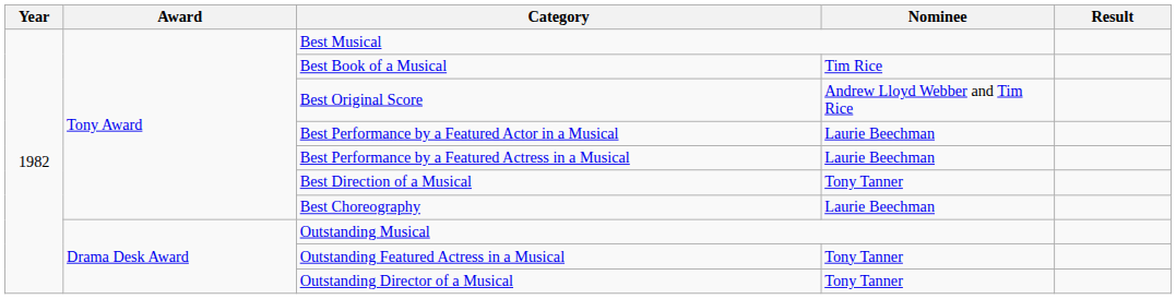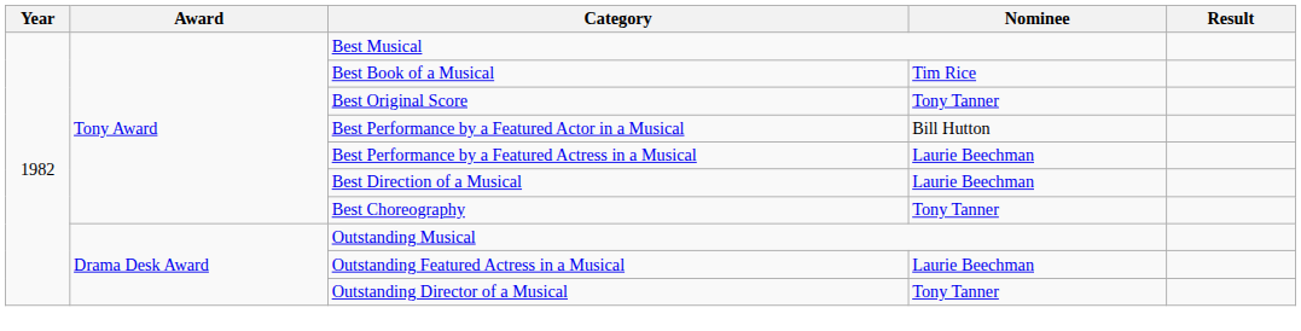 <table class="wikitable" style="width:95%;">
 <tr>
 <th style="width:5%;">Year</th>
 <th style="width:20%;">Award</th>
 <th style="width:45%;">Category</th>
 <th style="width:20%;">Nominee</th>
 <th style="width:10%;">Result</th>
 </tr>
 <tr>
 <td rowspan="10" style="text-align:center;">1982</td>
 <td rowspan="7"><a href='#'>Tony Award</a></td>
 <td colspan="2"><a href='#'>Best Musical</a></td>
 <td></td>
 </tr>
 <tr>
 <td><a href='#'>Best Book of a Musical</a></td>
 <td><a href='#'>Tim Rice</a></td>
 <td></td>
 </tr>
 <tr>
 <td><a href='#'>Best Original Score</a></td>
-<td><a href='#'>Andrew Lloyd Webber</a> and <a href='#'>Tim Rice</a></td>
+<td><a href='#'>Tony Tanner</a></td>
 <td></td>
 </tr>
 <tr>
 <td><a href='#'>Best Performance by a Featured Actor in a Musical</a></td>
-<td><a href='#'>Laurie Beechman</a></td>
+<td>Bill Hutton</td>
 <td></td>
 </tr>
 <tr>
 <td><a href='#'>Best Performance by a Featured Actress in a Musical</a></td>
 <td><a href='#'>Laurie Beechman</a></td>
 <td></td>
 </tr>
 <tr>
 <td><a href='#'>Best Direction of a Musical</a></td>
-<td><a href='#'>Tony Tanner</a></td>
+<td><a href='#'>Laurie Beechman</a></td>
 <td></td>
 </tr>
 <tr>
 <td><a href='#'>Best Choreography</a></td>
-<td><a href='#'>Laurie Beechman</a></td>
+<td><a href='#'>Tony Tanner</a></td>
 <td></td>
 </tr>
 <tr>
 <td rowspan="3"><a href='#'>Drama Desk Award</a></td>
 <td colspan="2"><a href='#'>Outstanding Musical</a></td>
 <td></td>
 </tr>
 <tr>
 <td><a href='#'>Outstanding Featured Actress in a Musical</a></td>
-<td><a href='#'>Tony Tanner</a></td>
+<td><a href='#'>Laurie Beechman</a></td>
 <td></td>
 </tr>
 <tr>
 <td><a href='#'>Outstanding Director of a Musical</a></td>
 <td><a href='#'>Tony Tanner</a></td>
 <td></td>
 </tr>
 </table>
